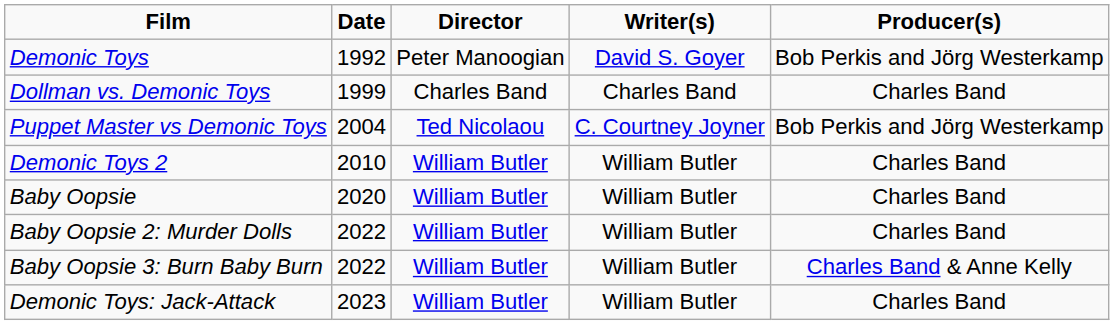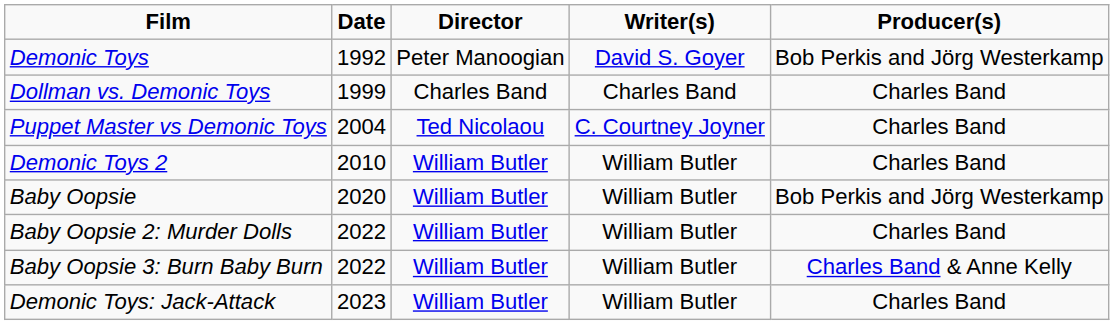 <table class="wikitable" border="4">
 <tr>
 <td align="center"><strong>Film</strong></td>
 <td align="center"><strong>Date</strong></td>
 <td align="center"><strong>Director</strong></td>
 <td align="center"><strong>Writer(s)</strong></td>
 <td align="center"><strong>Producer(s)</strong></td>
 </tr>
 <tr>
 <td><em><a href='#'>Demonic Toys</a></em></td>
 <td align="center">1992</td>
 <td align="center">Peter Manoogian</td>
 <td align="center"><a href='#'>David S. Goyer</a></td>
 <td align="center">Bob Perkis and Jörg Westerkamp</td>
 </tr>
 <tr>
 <td><em><a href='#'>Dollman vs. Demonic Toys</a></em></td>
 <td align="center">1999</td>
 <td align="center">Charles Band</td>
 <td align="center">Charles Band</td>
 <td align="center">Charles Band</td>
 </tr>
 <tr>
 <td><em><a href='#'>Puppet Master vs Demonic Toys</a></em></td>
 <td align="center">2004</td>
 <td align="center"><a href='#'>Ted Nicolaou</a></td>
 <td align="center"><a href='#'>C. Courtney Joyner</a></td>
-<td align="center">Bob Perkis and Jörg Westerkamp</td>
+<td align="center">Charles Band</td>
 </tr>
 <tr>
 <td><em><a href='#'>Demonic Toys 2</a></em></td>
 <td align="center">2010</td>
 <td align="center"><a href='#'>William Butler</a></td>
 <td align="center">William Butler</td>
 <td align="center">Charles Band</td>
 </tr>
 <tr>
 <td><em>Baby Oopsie</em></td>
 <td align="center">2020</td>
 <td align="center"><a href='#'>William Butler</a></td>
 <td align="center">William Butler</td>
-<td align="center">Charles Band</td>
+<td align="center">Bob Perkis and Jörg Westerkamp</td>
 </tr>
 <tr>
 <td><em>Baby Oopsie 2: Murder Dolls</em></td>
 <td align="center">2022</td>
 <td align="center"><a href='#'>William Butler</a></td>
 <td align="center">William Butler</td>
 <td align="center">Charles Band</td>
 </tr>
 <tr>
 <td><em>Baby Oopsie 3: Burn Baby Burn</em></td>
 <td align="center">2022</td>
 <td align="center"><a href='#'>William Butler</a></td>
 <td align="center">William Butler</td>
 <td align="center"><a href='#'>Charles Band</a> & Anne Kelly</td>
 </tr>
 <tr>
 <td><em>Demonic Toys: Jack-Attack</em></td>
 <td align="center">2023</td>
 <td align="center"><a href='#'>William Butler</a></td>
 <td align="center">William Butler</td>
 <td align="center">Charles Band</td>
 </tr>
 </table>
